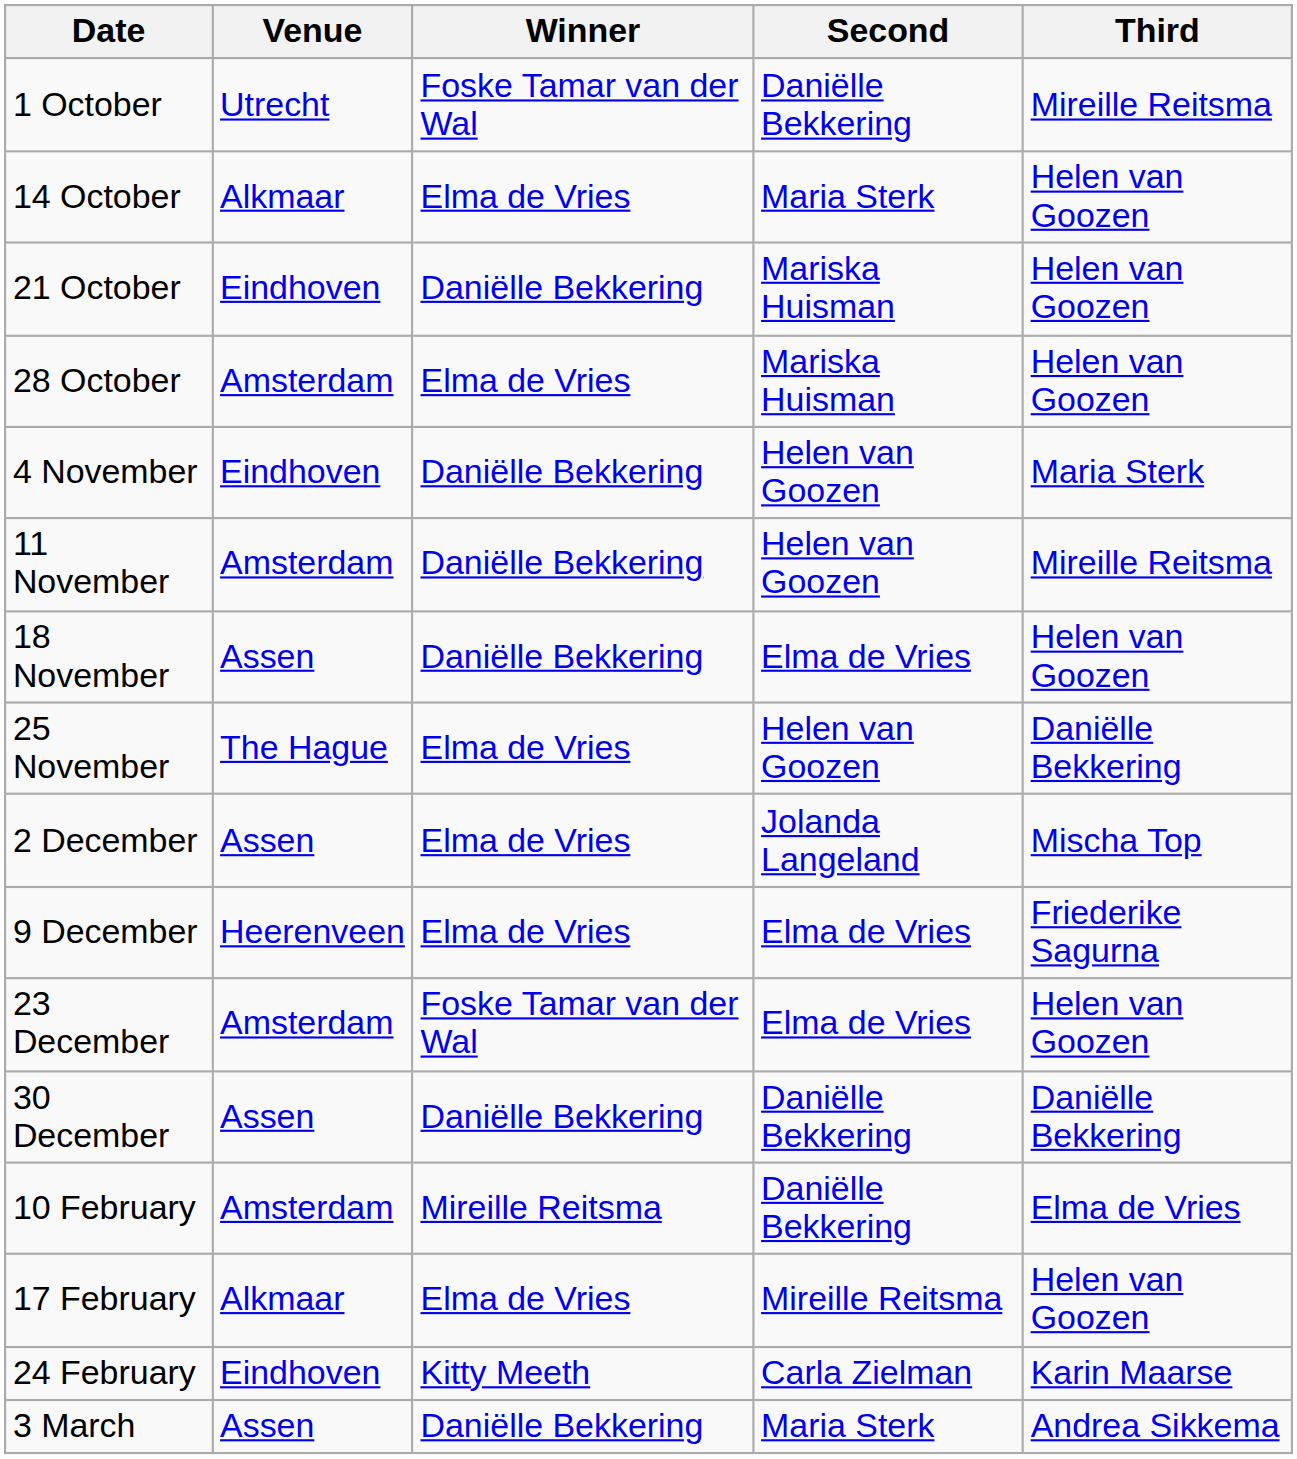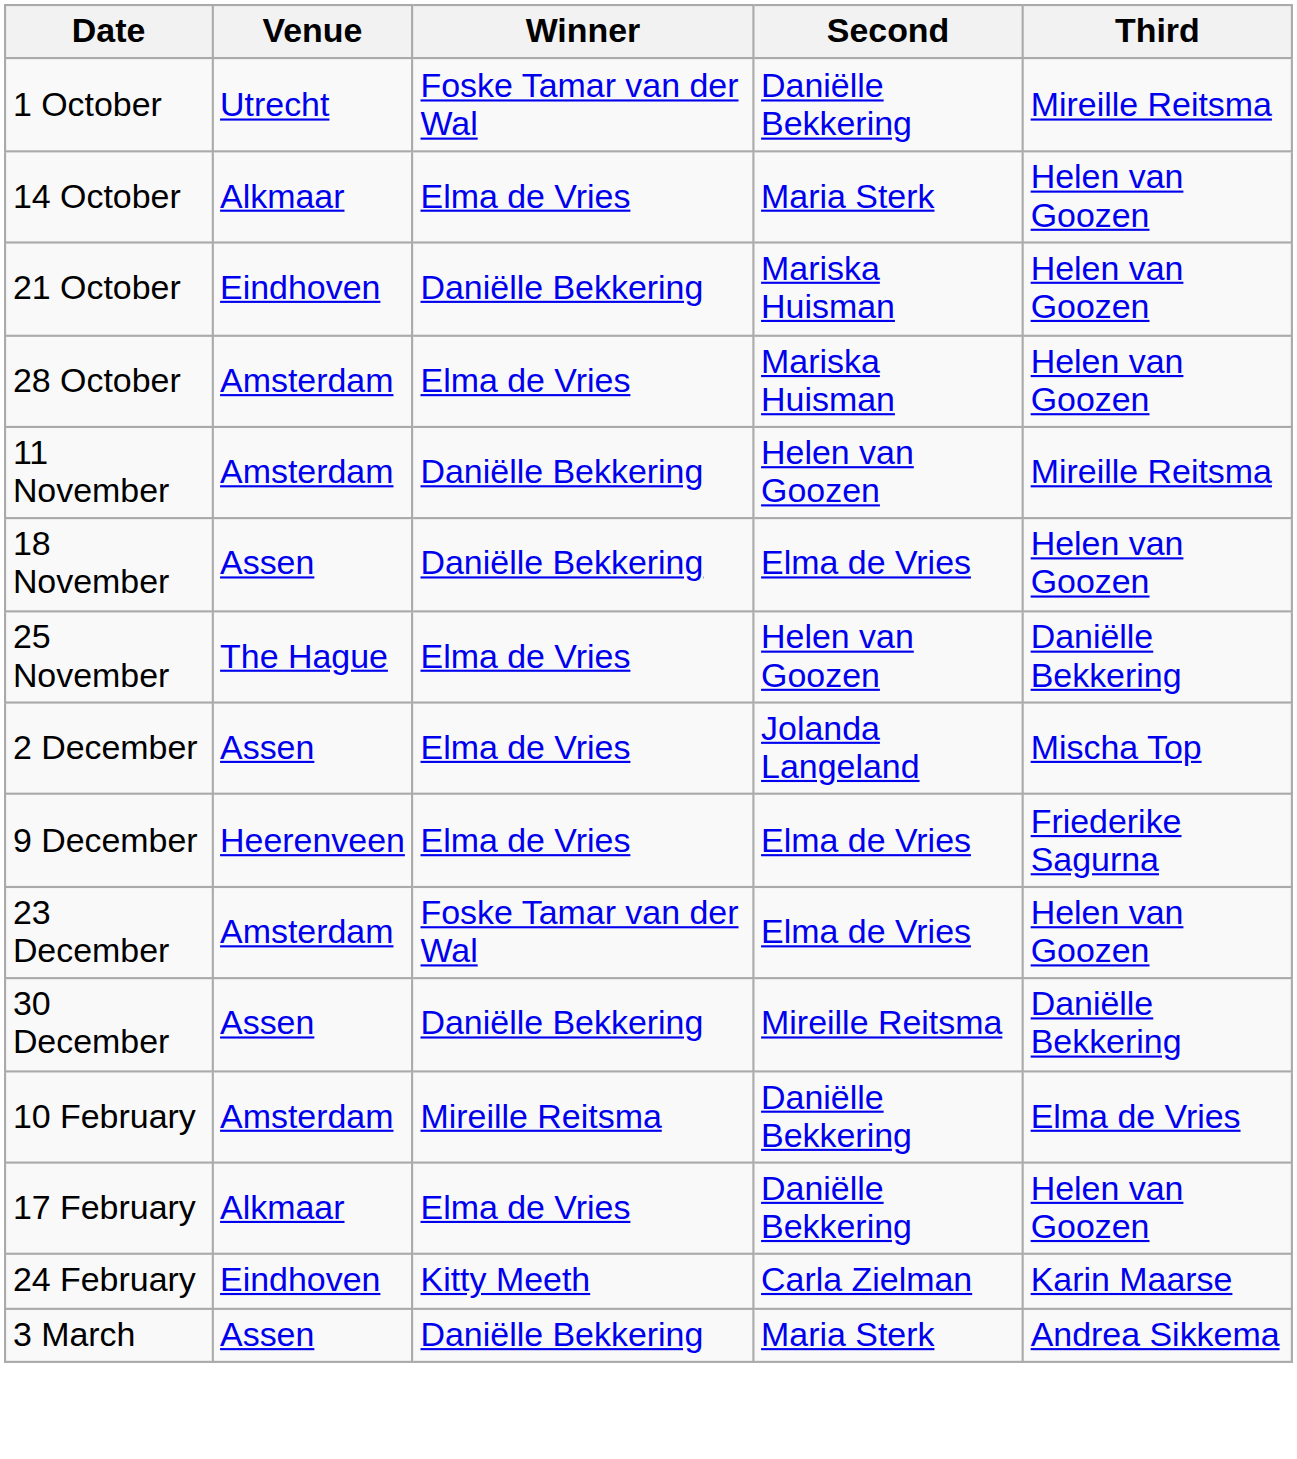 <table class="wikitable">
 <tr>
 <th>Date</th>
 <th>Venue</th>
 <th>Winner</th>
 <th>Second</th>
 <th>Third</th>
 </tr>
 <tr>
 <td>1 October</td>
 <td><a href='#'>Utrecht</a></td>
 <td> <a href='#'>Foske Tamar van der Wal</a></td>
 <td> <a href='#'>Daniëlle Bekkering</a></td>
 <td> <a href='#'>Mireille Reitsma</a></td>
 </tr>
 <tr>
 <td>14 October</td>
 <td><a href='#'>Alkmaar</a></td>
 <td> <a href='#'>Elma de Vries</a></td>
 <td> <a href='#'>Maria Sterk</a></td>
 <td> <a href='#'>Helen van Goozen</a></td>
 </tr>
 <tr>
 <td>21 October</td>
 <td><a href='#'>Eindhoven</a></td>
 <td> <a href='#'>Daniëlle Bekkering</a></td>
 <td> <a href='#'>Mariska Huisman</a></td>
 <td> <a href='#'>Helen van Goozen</a></td>
 </tr>
 <tr>
 <td>28 October</td>
 <td><a href='#'>Amsterdam</a></td>
 <td> <a href='#'>Elma de Vries</a></td>
 <td> <a href='#'>Mariska Huisman</a></td>
 <td> <a href='#'>Helen van Goozen</a></td>
-</tr>
-<tr>
-<td>4 November</td>
-<td><a href='#'>Eindhoven</a></td>
-<td> <a href='#'>Daniëlle Bekkering</a></td>
-<td> <a href='#'>Helen van Goozen</a></td>
-<td> <a href='#'>Maria Sterk</a></td>
 </tr>
 <tr>
 <td>11 November</td>
 <td><a href='#'>Amsterdam</a></td>
 <td> <a href='#'>Daniëlle Bekkering</a></td>
 <td> <a href='#'>Helen van Goozen</a></td>
 <td> <a href='#'>Mireille Reitsma</a></td>
 </tr>
 <tr>
 <td>18 November</td>
 <td><a href='#'>Assen</a></td>
 <td> <a href='#'>Daniëlle Bekkering</a></td>
 <td> <a href='#'>Elma de Vries</a></td>
 <td> <a href='#'>Helen van Goozen</a></td>
 </tr>
 <tr>
 <td>25 November</td>
 <td><a href='#'>The Hague</a></td>
 <td> <a href='#'>Elma de Vries</a></td>
 <td> <a href='#'>Helen van Goozen</a></td>
 <td> <a href='#'>Daniëlle Bekkering</a></td>
 </tr>
 <tr>
 <td>2 December</td>
 <td><a href='#'>Assen</a></td>
 <td> <a href='#'>Elma de Vries</a></td>
 <td> <a href='#'>Jolanda Langeland</a></td>
 <td> <a href='#'>Mischa Top</a></td>
 </tr>
 <tr>
 <td>9 December</td>
 <td><a href='#'>Heerenveen</a></td>
 <td> <a href='#'>Elma de Vries</a></td>
 <td> <a href='#'>Elma de Vries</a></td>
 <td> <a href='#'>Friederike Sagurna</a></td>
 </tr>
 <tr>
 <td>23 December</td>
 <td><a href='#'>Amsterdam</a></td>
 <td> <a href='#'>Foske Tamar van der Wal</a></td>
 <td> <a href='#'>Elma de Vries</a></td>
 <td> <a href='#'>Helen van Goozen</a></td>
 </tr>
 <tr>
 <td>30 December</td>
 <td><a href='#'>Assen</a></td>
 <td> <a href='#'>Daniëlle Bekkering</a></td>
-<td> <a href='#'>Daniëlle Bekkering</a></td>
+<td> <a href='#'>Mireille Reitsma</a></td>
 <td> <a href='#'>Daniëlle Bekkering</a></td>
 </tr>
 <tr>
 <td>10 February</td>
 <td><a href='#'>Amsterdam</a></td>
 <td> <a href='#'>Mireille Reitsma</a></td>
 <td> <a href='#'>Daniëlle Bekkering</a></td>
 <td> <a href='#'>Elma de Vries</a></td>
 </tr>
 <tr>
 <td>17 February</td>
 <td><a href='#'>Alkmaar</a></td>
 <td> <a href='#'>Elma de Vries</a></td>
-<td> <a href='#'>Mireille Reitsma</a></td>
+<td> <a href='#'>Daniëlle Bekkering</a></td>
 <td> <a href='#'>Helen van Goozen</a></td>
 </tr>
 <tr>
 <td>24 February</td>
 <td><a href='#'>Eindhoven</a></td>
 <td> <a href='#'>Kitty Meeth</a></td>
 <td> <a href='#'>Carla Zielman</a></td>
 <td> <a href='#'>Karin Maarse</a></td>
 </tr>
 <tr>
 <td>3 March</td>
 <td><a href='#'>Assen</a></td>
 <td> <a href='#'>Daniëlle Bekkering</a></td>
 <td> <a href='#'>Maria Sterk</a></td>
 <td> <a href='#'>Andrea Sikkema</a></td>
 </tr>
 </table>
